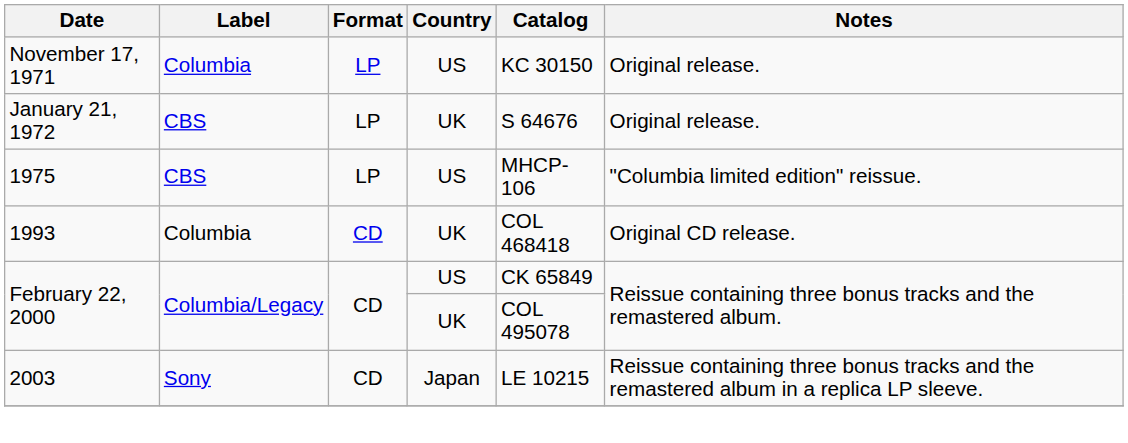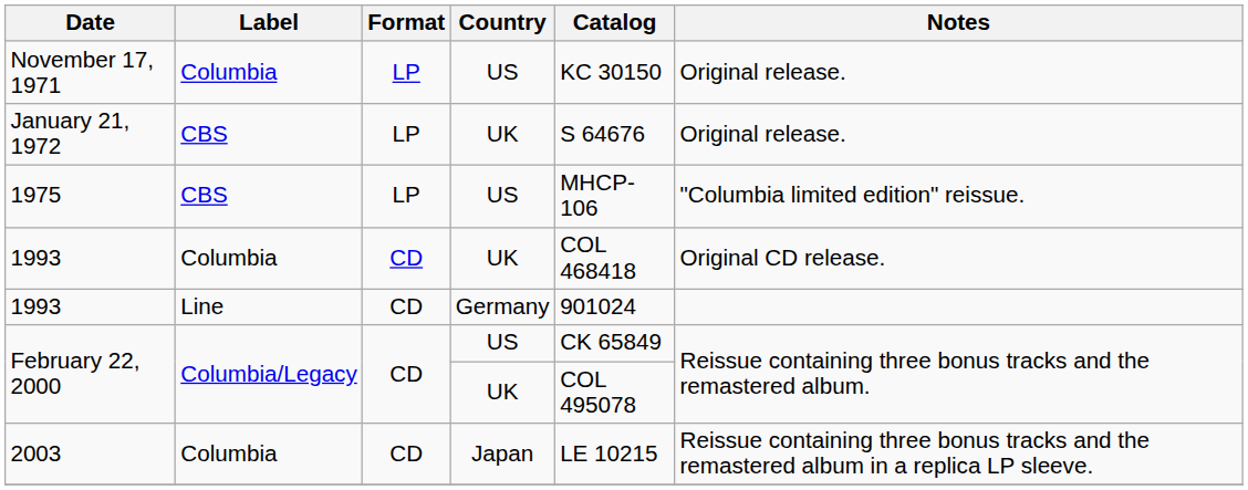 <table class="wikitable" border="1">
 <tr>
 <th>Date</th>
 <th>Label</th>
 <th>Format</th>
 <th>Country</th>
 <th>Catalog</th>
 <th>Notes</th>
 </tr>
 <tr>
 <td>November 17, 1971</td>
 <td><a href='#'>Columbia</a></td>
 <td align="center"><a href='#'>LP</a></td>
 <td align="center">US</td>
 <td>KC 30150</td>
 <td>Original release.</td>
 </tr>
 <tr>
 <td>January 21, 1972</td>
 <td><a href='#'>CBS</a></td>
 <td align="center">LP</td>
 <td align="center">UK</td>
 <td>S 64676</td>
 <td>Original release.</td>
 </tr>
 <tr>
 <td>1975</td>
 <td><a href='#'>CBS</a></td>
 <td align="center">LP</td>
 <td align="center">US</td>
 <td>MHCP-106</td>
 <td>"Columbia limited edition" reissue.</td>
 </tr>
 <tr>
 <td>1993</td>
 <td>Columbia</td>
 <td align="center"><a href='#'>CD</a></td>
 <td align="center">UK</td>
 <td>COL 468418</td>
 <td>Original CD release.</td>
 </tr>
 <tr>
+<td>1993</td>
+<td>Line</td>
+<td align="center">CD</td>
+<td align="center">Germany</td>
+<td>901024</td>
+<td></td>
+</tr>
+<tr>
 <td rowspan=2>February 22, 2000</td>
 <td rowspan=2><a href='#'>Columbia/Legacy</a></td>
 <td rowspan=2 align="center">CD</td>
 <td align="center">US</td>
 <td>CK 65849</td>
 <td rowspan=2>Reissue containing three bonus tracks and the remastered album.</td>
 </tr>
 <tr>
 <td align="center">UK</td>
 <td>COL 495078</td>
 </tr>
 <tr>
 <td>2003</td>
-<td><a href='#'>Sony</a></td>
+<td>Columbia</td>
 <td align="center">CD</td>
 <td align="center">Japan</td>
 <td>LE 10215</td>
 <td>Reissue containing three bonus tracks and the remastered album in a replica LP sleeve.</td>
 </tr>
 <tr>
 </tr>
 </table>
